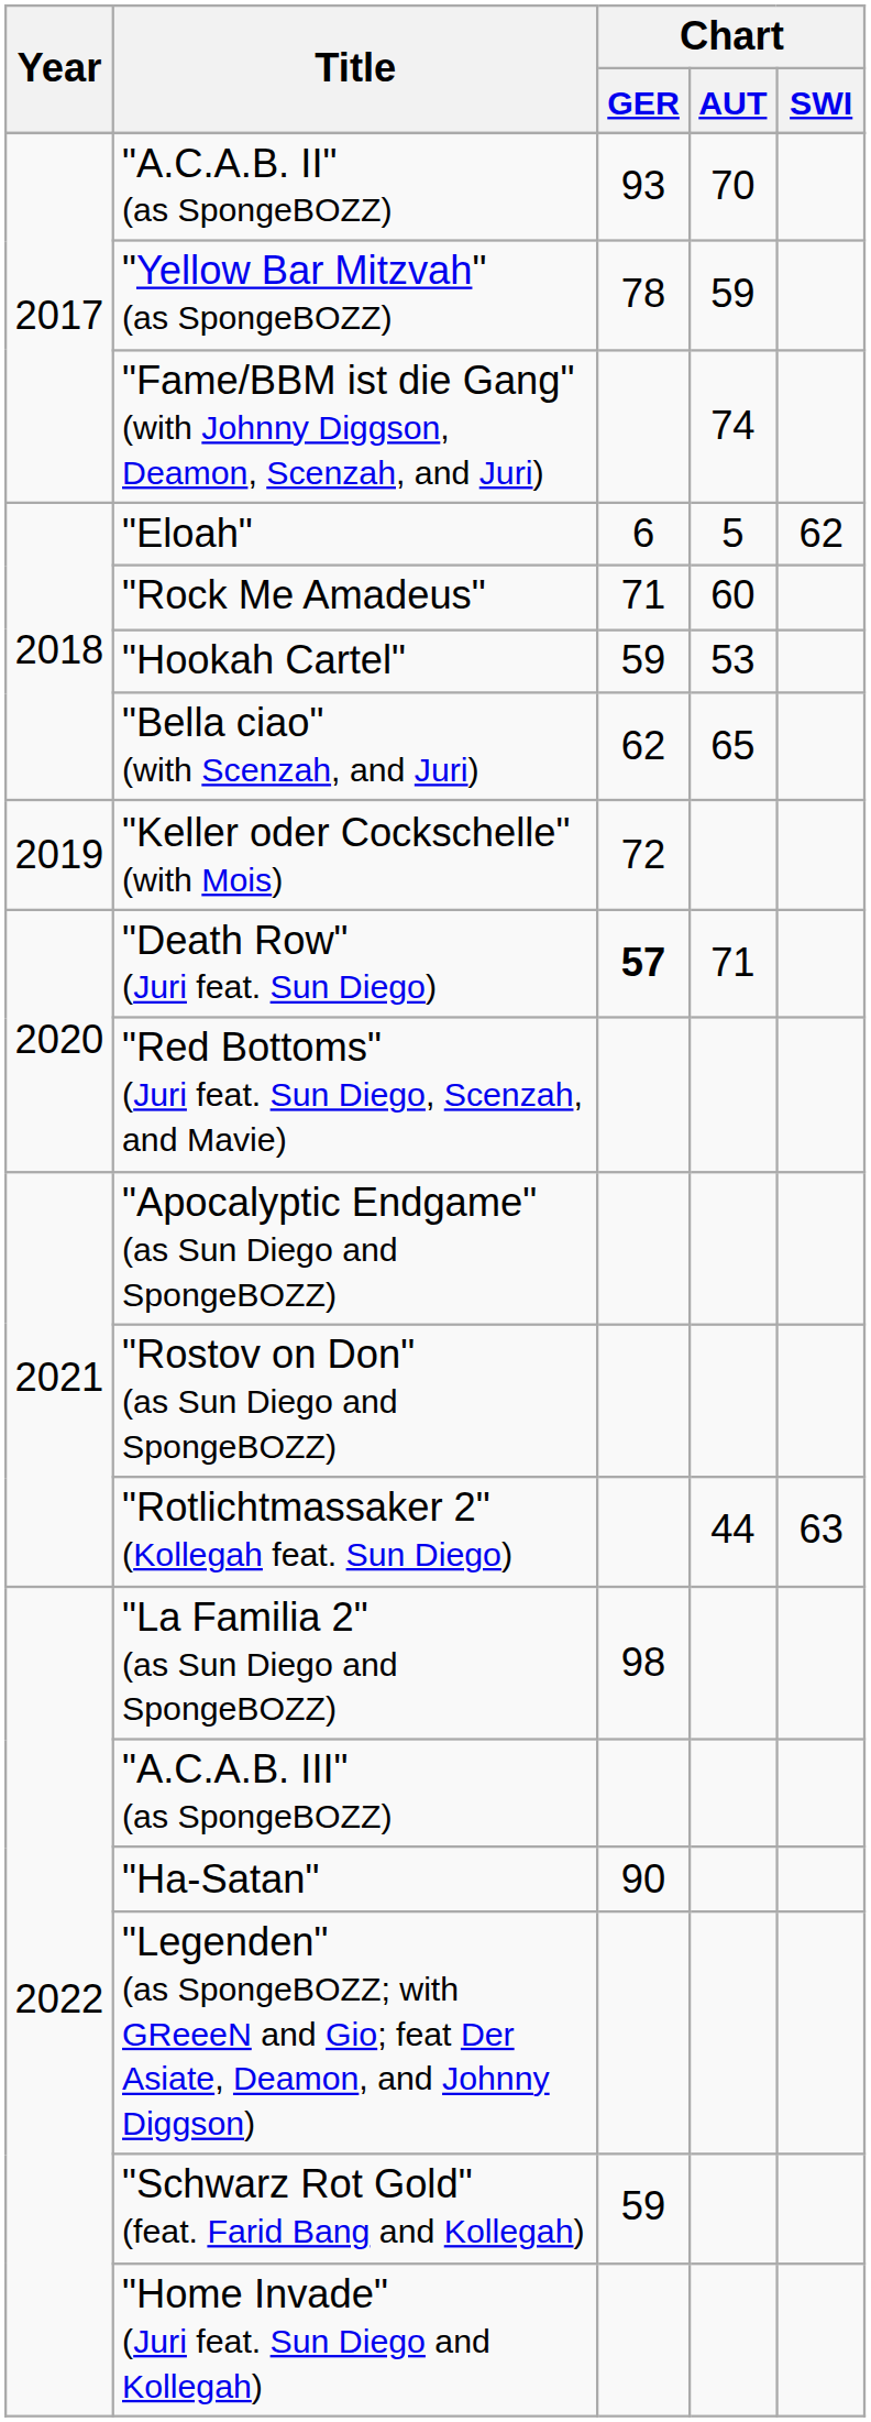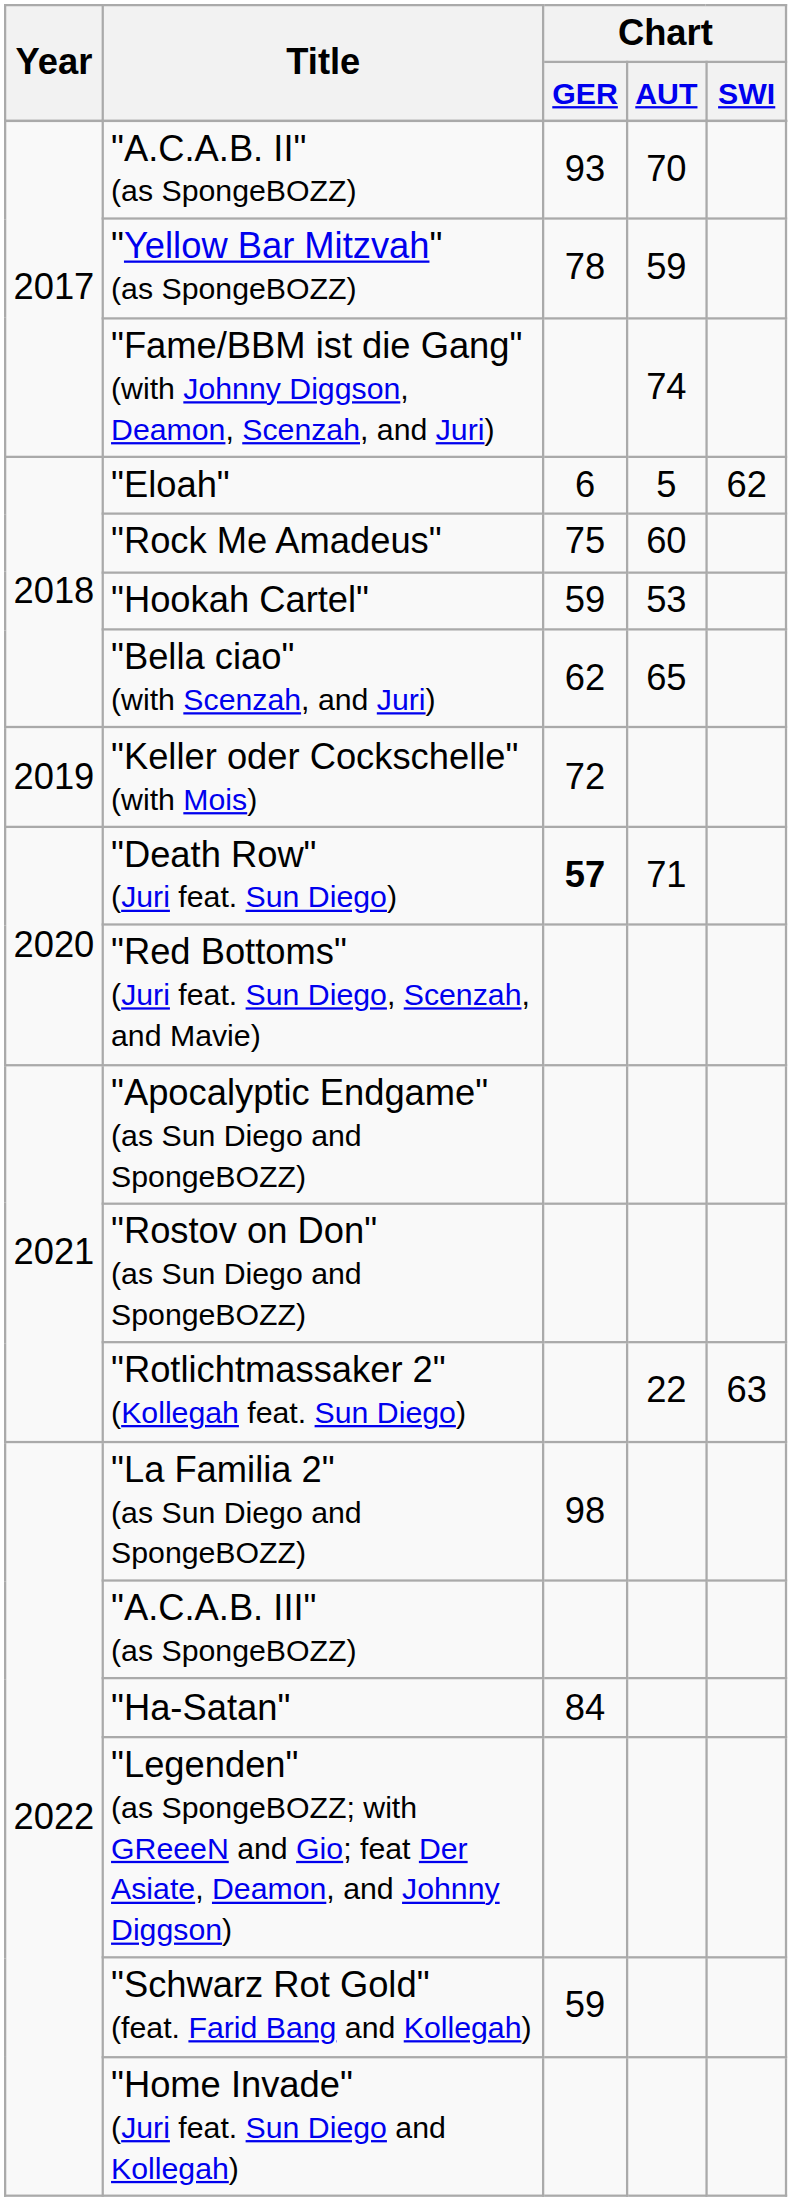 <table class="wikitable">
 <tr>
 <th width="28" rowspan="2">Year</th>
 <th width="187" rowspan="2">Title</th>
 <th colspan="3">Chart</th>
 </tr>
 <tr>
 <th width="28"><small><a href='#'>GER</a></small></th>
 <th width="28"><small><a href='#'>AUT</a></small></th>
 <th width="28"><small><a href='#'>SWI</a></small></th>
 </tr>
 <tr>
 </tr>
 <tr>
 <td rowspan="3">2017</td>
 <td>"A.C.A.B. II"<br><small>(as SpongeBOZZ)</small></td>
 <td align="center">93</td>
 <td align="center">70</td>
 <td align="center"></td>
 </tr>
 <tr>
 <td>"<a href='#'>Yellow Bar Mitzvah</a>"<br><small>(as SpongeBOZZ)</small></td>
 <td align="center">78</td>
 <td align="center">59</td>
 <td align="center"></td>
 </tr>
 <tr>
 <td>"Fame/BBM ist die Gang"<br><small>(with <a href='#'>Johnny Diggson</a>, <a href='#'>Deamon</a>, <a href='#'>Scenzah</a>, and <a href='#'>Juri</a>)</small></td>
 <td align="center"></td>
 <td align="center">74</td>
 <td align="center"></td>
 </tr>
 <tr>
 <td rowspan="4">2018</td>
 <td>"Eloah"</td>
 <td align="center">6</td>
 <td align="center">5</td>
 <td align="center">62</td>
 </tr>
 <tr>
 <td>"Rock Me Amadeus"</td>
-<td align="center">71</td>
+<td align="center">75</td>
 <td align="center">60</td>
 <td align="center"></td>
 </tr>
 <tr>
 <td>"Hookah Cartel"</td>
 <td align="center">59</td>
 <td align="center">53</td>
 <td align="center"></td>
 </tr>
 <tr>
 <td>"Bella ciao"<br><small>(with <a href='#'>Scenzah</a>, and <a href='#'>Juri</a>)</small></td>
 <td align="center">62</td>
 <td align="center">65</td>
 <td align="center"></td>
 </tr>
 <tr>
 <td rowspan="1">2019</td>
 <td>"Keller oder Cockschelle"<br><small>(with <a href='#'>Mois</a>)</small></td>
 <td align="center">72</td>
 <td align="center"></td>
 <td align="center"></td>
 </tr>
 <tr>
 <td rowspan="2">2020</td>
 <td>"Death Row"<br><small>(<a href='#'>Juri</a> feat. <a href='#'>Sun Diego</a>)</small></td>
 <td align="center"><strong>57</strong></td>
 <td align="center">71</td>
 <td align="center"></td>
 </tr>
 <tr>
 <td>"Red Bottoms"<br><small>(<a href='#'>Juri</a> feat. <a href='#'>Sun Diego</a>, <a href='#'>Scenzah</a>, and Mavie)</small></td>
 <td align="center"></td>
 <td align="center"></td>
 <td align="center"></td>
 </tr>
 <tr>
 <td rowspan="3">2021</td>
 <td>"Apocalyptic Endgame"<br><small>(as Sun Diego and SpongeBOZZ)</small></td>
 <td align="center"></td>
 <td align="center"></td>
 <td align="center"></td>
 </tr>
 <tr>
 <td>"Rostov on Don"<br><small>(as Sun Diego and SpongeBOZZ)</small></td>
 <td align="center"></td>
 <td align="center"></td>
 <td align="center"></td>
 </tr>
 <tr>
 <td>"Rotlichtmassaker 2"<br><small>(<a href='#'>Kollegah</a> feat. <a href='#'>Sun Diego</a>)</small></td>
 <td align="center"></td>
-<td align="center">44</td>
+<td align="center">22</td>
 <td align="center">63</td>
 </tr>
 <tr>
 <td rowspan="6">2022</td>
 <td>"La Familia 2"<br><small>(as Sun Diego and SpongeBOZZ)</small></td>
 <td align="center">98</td>
 <td align="center"></td>
 <td align="center"></td>
 </tr>
 <tr>
 <td>"A.C.A.B. III"<br><small>(as SpongeBOZZ)</small></td>
 <td align="center"></td>
 <td align="center"></td>
 <td align="center"></td>
 </tr>
 <tr>
 <td>"Ha-Satan"</td>
-<td align="center">90</td>
+<td align="center">84</td>
 <td align="center"></td>
 <td align="center"></td>
 </tr>
 <tr>
 <td>"Legenden"<br><small>(as SpongeBOZZ; with <a href='#'>GReeeN</a> and <a href='#'>Gio</a>; feat <a href='#'>Der Asiate</a>, <a href='#'>Deamon</a>, and <a href='#'>Johnny Diggson</a>)</small></td>
 <td align="center"></td>
 <td align="center"></td>
 <td align="center"></td>
 </tr>
 <tr>
 <td>"Schwarz Rot Gold"<br><small>(feat. <a href='#'>Farid Bang</a> and <a href='#'>Kollegah</a>)</small></td>
 <td align="center">59</td>
 <td align="center"></td>
 <td align="center"></td>
 </tr>
 <tr>
 <td>"Home Invade"<br><small>(<a href='#'>Juri</a> feat. <a href='#'>Sun Diego</a> and <a href='#'>Kollegah</a>)</small></td>
 <td align="center"></td>
 <td align="center"></td>
 <td align="center"></td>
 </tr>
 </table>
